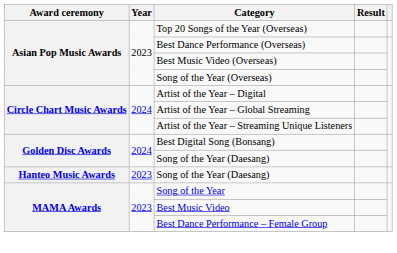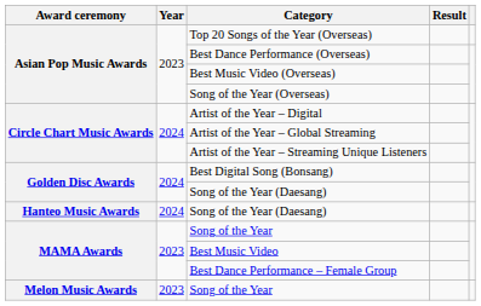 <table class="wikitable plainrowheaders sortable" style="text-align:center">
 <tr>
 <th scope="col">Award ceremony</th>
 <th scope="col">Year</th>
 <th scope="col">Category</th>
 <th scope="col">Result</th>
 <th scope="col" class="unsortable"></th>
 </tr>
 <tr>
 <th scope="row" rowspan="4">Asian Pop Music Awards</th>
 <td rowspan="4">2023</td>
 <td style="text-align:left">Top 20 Songs of the Year (Overseas)</td>
 <td></td>
 <td></td>
 </tr>
 <tr>
 <td style="text-align:left">Best Dance Performance (Overseas)</td>
 <td></td>
 <td rowspan="3"></td>
 </tr>
 <tr>
 <td style="text-align:left">Best Music Video (Overseas)</td>
 <td></td>
 </tr>
 <tr>
 <td style="text-align:left">Song of the Year (Overseas)</td>
 <td></td>
 </tr>
 <tr>
 <th scope="row" rowspan="3"><a href='#'>Circle Chart Music Awards</a></th>
 <td rowspan="3"><a href='#'>2024</a></td>
 <td style="text-align:left">Artist of the Year – Digital</td>
 <td></td>
 <td rowspan="3"></td>
 </tr>
 <tr>
 <td style="text-align:left">Artist of the Year – Global Streaming</td>
 <td></td>
 </tr>
 <tr>
 <td style="text-align:left">Artist of the Year – Streaming Unique Listeners</td>
 <td></td>
 </tr>
 <tr>
 <th scope="row" rowspan="2"><a href='#'>Golden Disc Awards</a></th>
 <td rowspan="2"><a href='#'>2024</a></td>
 <td style="text-align:left">Best Digital Song (Bonsang)</td>
 <td></td>
 <td rowspan="2"></td>
 </tr>
 <tr>
 <td style="text-align:left">Song of the Year (Daesang)</td>
 <td></td>
 </tr>
 <tr>
 <th scope="row"><a href='#'>Hanteo Music Awards</a></th>
-<td><a href='#'>2023</a></td>
+<td><a href='#'>2024</a></td>
 <td style="text-align:left">Song of the Year (Daesang)</td>
 <td></td>
 <td></td>
 </tr>
 <tr>
 <th rowspan="3" scope="row"><a href='#'>MAMA Awards</a></th>
 <td rowspan="3"><a href='#'>2023</a></td>
 <td style="text-align:left"><a href='#'>Song of the Year</a></td>
 <td></td>
 <td rowspan="3"></td>
 </tr>
 <tr>
 <td style="text-align:left"><a href='#'>Best Music Video</a></td>
 <td></td>
 </tr>
 <tr>
 <td style="text-align:left"><a href='#'>Best Dance Performance – Female Group</a></td>
 <td></td>
 </tr>
+<tr>
+<th scope="row"><a href='#'>Melon Music Awards</a></th>
+<td><a href='#'>2023</a></td>
+<td style="text-align:left"><a href='#'>Song of the Year</a></td>
+<td></td>
+<td></td>
+</tr>
 </table>
